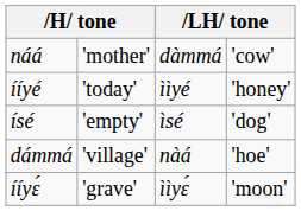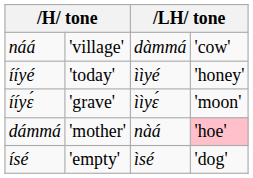 <table class="wikitable" style="margin-left: auto; margin-right: auto; border: none;">
 <tr>
 <th colspan="2">/H/ tone</th>
 <th colspan="2">/LH/ tone</th>
 </tr>
 <tr>
 <td><em>náá</em></td>
-<td>'mother'</td>
+<td>'village'</td>
 <td><em>dàmmá</em></td>
 <td>'cow'</td>
 </tr>
 <tr>
 <td><em>ííyé</em></td>
 <td>'today'</td>
 <td><em>ììyé</em></td>
 <td>'honey'</td>
 </tr>
 <tr>
+<td><em>ííyɛ́</em></td>
+<td>'grave'</td>
+<td><em>ììyɛ́</em></td>
+<td>'moon'</td>
+</tr>
+<tr>
+<td><em>dámmá</em></td>
+<td>'mother'</td>
+<td><em>nàá</em></td>
+<td style="background: pink;">'hoe'</td>
+</tr>
+<tr>
 <td><em>ísé</em></td>
 <td>'empty'</td>
 <td><em>ìsé</em></td>
 <td>'dog'</td>
 </tr>
-<tr>
-<td><em>dámmá</em></td>
-<td>'village'</td>
-<td><em>nàá</em></td>
-<td>'hoe'</td>
-</tr>
-<tr>
-<td><em>ííyɛ́</em></td>
-<td>'grave'</td>
-<td><em>ììyɛ́</em></td>
-<td>'moon'</td>
-</tr>
 </table>
